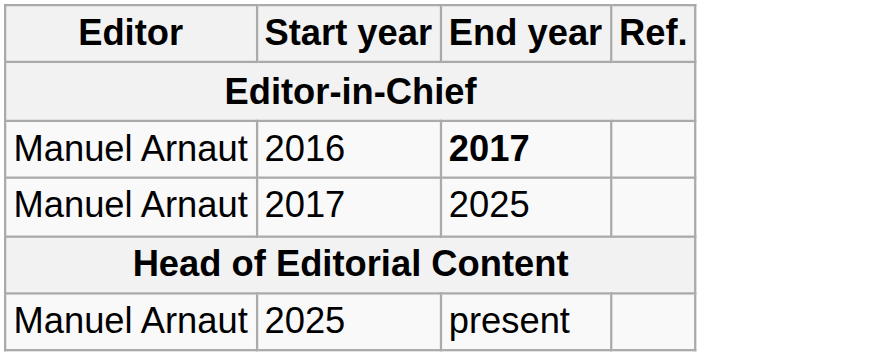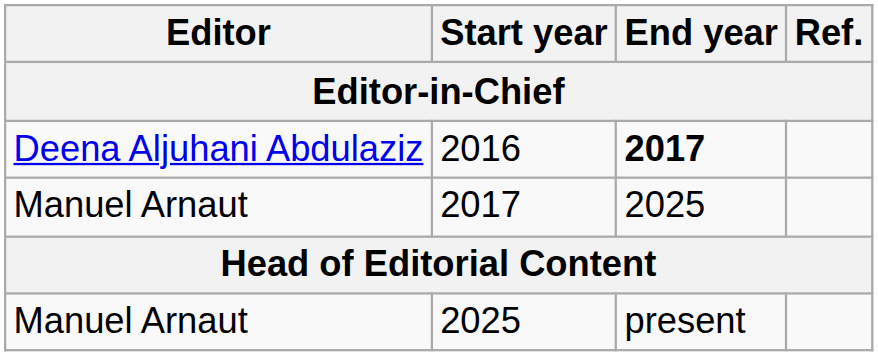 <table class="wikitable">
 <tr>
 <th>Editor</th>
 <th>Start year</th>
 <th>End year</th>
 <th>Ref.</th>
 </tr>
 <tr>
 <th colspan="4">Editor-in-Chief</th>
 </tr>
 <tr>
-<td>Manuel Arnaut</td>
+<td><a href='#'>Deena Aljuhani Abdulaziz</a></td>
 <td>2016</td>
 <td><strong>2017</strong></td>
 <td></td>
 </tr>
 <tr>
 <td>Manuel Arnaut</td>
 <td>2017</td>
 <td>2025</td>
 <td></td>
 </tr>
 <tr>
 <th colspan="4">Head of Editorial Content</th>
 </tr>
 <tr>
 <td>Manuel Arnaut</td>
 <td>2025</td>
 <td>present</td>
 <td></td>
 </tr>
 </table>
